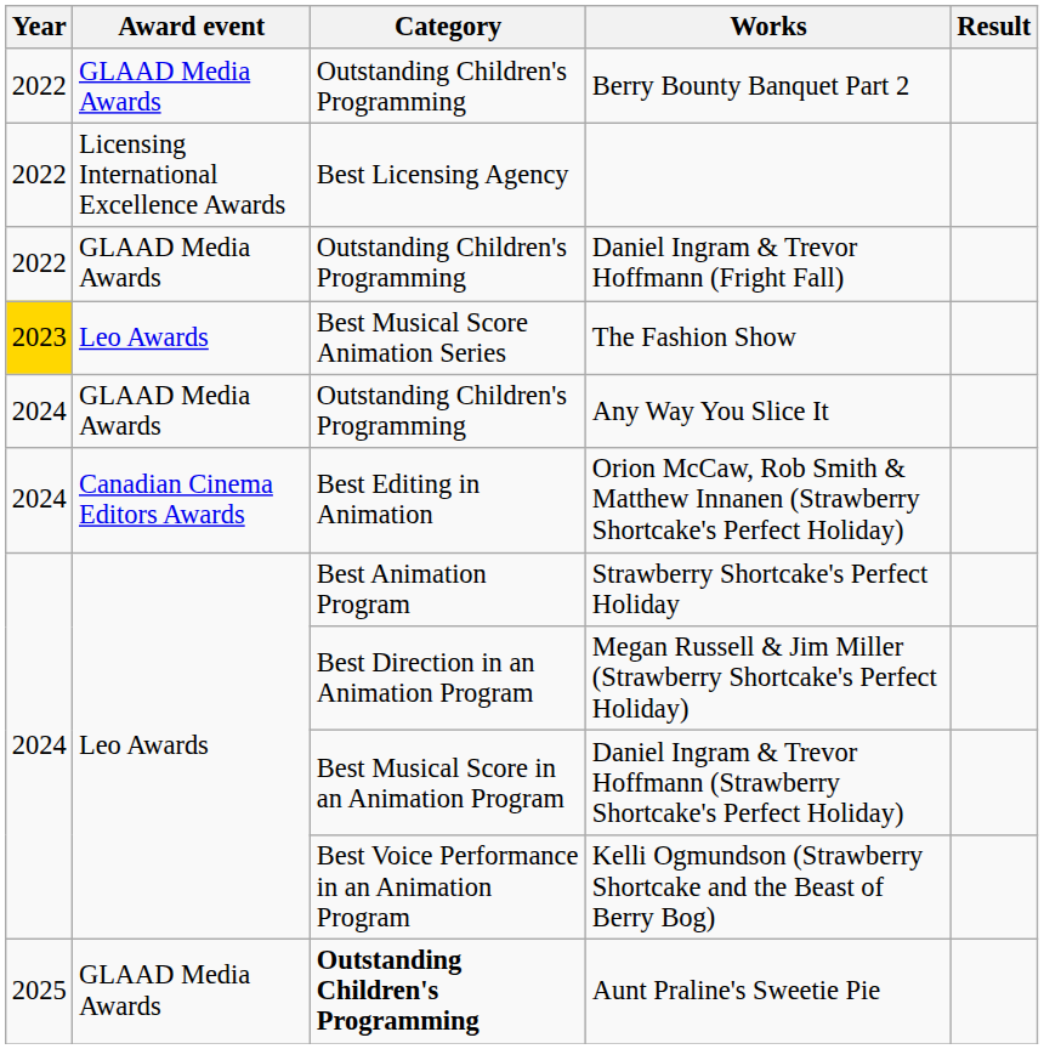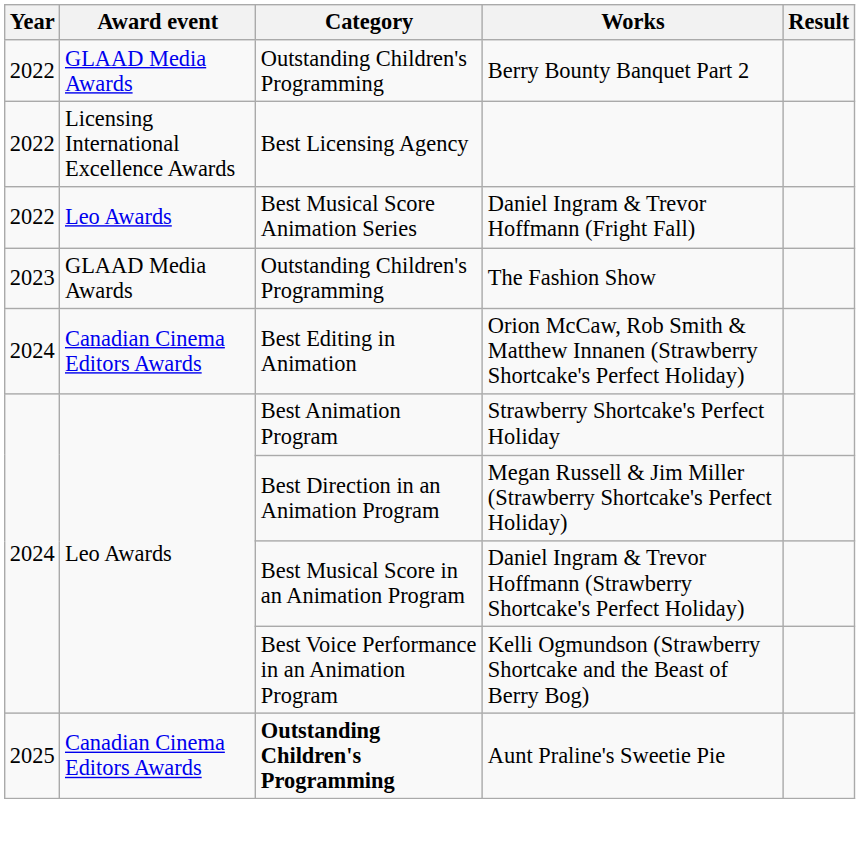 <table class="wikitable">
 <tr>
 <th>Year</th>
 <th>Award event</th>
 <th>Category</th>
 <th>Works</th>
 <th>Result</th>
 </tr>
 <tr>
 <td>2022</td>
 <td><a href='#'>GLAAD Media Awards</a></td>
 <td>Outstanding Children's Programming</td>
 <td>Berry Bounty Banquet Part 2</td>
 <td></td>
 </tr>
 <tr>
 <td>2022</td>
 <td>Licensing International Excellence Awards</td>
 <td>Best Licensing Agency</td>
 <td></td>
 <td></td>
 </tr>
 <tr>
 <td>2022</td>
-<td>GLAAD Media Awards</td>
-<td>Outstanding Children's Programming</td>
+<td><a href='#'>Leo Awards</a></td>
+<td>Best Musical Score Animation Series</td>
 <td>Daniel Ingram & Trevor Hoffmann (Fright Fall)</td>
 <td></td>
 </tr>
 <tr>
-<td style="background: gold;">2023</td>
-<td><a href='#'>Leo Awards</a></td>
-<td>Best Musical Score Animation Series</td>
-<td>The Fashion Show</td>
-<td></td>
-</tr>
-<tr>
-<td>2024</td>
+<td>2023</td>
 <td>GLAAD Media Awards</td>
 <td>Outstanding Children's Programming</td>
-<td>Any Way You Slice It</td>
+<td>The Fashion Show</td>
 <td></td>
 </tr>
 <tr>
 <td>2024</td>
 <td><a href='#'>Canadian Cinema Editors Awards</a></td>
 <td>Best Editing in Animation</td>
 <td>Orion McCaw, Rob Smith & Matthew Innanen (Strawberry Shortcake's Perfect Holiday)</td>
 <td></td>
 </tr>
 <tr>
 <td rowspan="4">2024</td>
 <td rowspan="4">Leo Awards</td>
 <td>Best Animation Program</td>
 <td>Strawberry Shortcake's Perfect Holiday</td>
 <td></td>
 </tr>
 <tr>
 <td>Best Direction in an Animation Program</td>
 <td>Megan Russell & Jim Miller (Strawberry Shortcake's Perfect Holiday)</td>
 <td></td>
 </tr>
 <tr>
 <td>Best Musical Score in an Animation Program</td>
 <td>Daniel Ingram & Trevor Hoffmann (Strawberry Shortcake's Perfect Holiday)</td>
 <td></td>
 </tr>
 <tr>
 <td>Best Voice Performance in an Animation Program</td>
 <td>Kelli Ogmundson (Strawberry Shortcake and the Beast of Berry Bog)</td>
 <td></td>
 </tr>
 <tr>
 <td>2025</td>
-<td>GLAAD Media Awards</td>
+<td><a href='#'>Canadian Cinema Editors Awards</a></td>
 <td><strong>Outstanding Children's Programming</strong></td>
 <td>Aunt Praline's Sweetie Pie</td>
 <td></td>
 </tr>
 </table>
